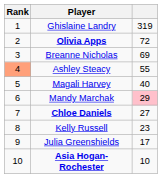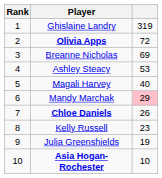 <table class="wikitable" style="font-size:95%; text-align:center;">
 <tr>
 <th style="width:25px;">Rank</th>
 <th style="width:162px;">Player</th>
 <th style="width:35px;"></th>
 </tr>
 <tr>
 <td>1</td>
 <td><a href='#'>Ghislaine Landry</a></td>
 <td>319</td>
 </tr>
 <tr>
 <td>2</td>
 <td><strong><a href='#'>Olivia Apps</a></strong></td>
 <td>72</td>
 </tr>
 <tr>
 <td>3</td>
 <td><a href='#'>Breanne Nicholas</a></td>
 <td>69</td>
 </tr>
 <tr>
-<td style="background: lightsalmon;">4</td>
+<td>4</td>
 <td><a href='#'>Ashley Steacy</a></td>
-<td>55</td>
+<td>53</td>
 </tr>
 <tr>
 <td>5</td>
 <td><a href='#'>Magali Harvey</a></td>
 <td>40</td>
 </tr>
 <tr>
 <td>6</td>
 <td><a href='#'>Mandy Marchak</a></td>
 <td style="background: pink;">29</td>
 </tr>
 <tr>
 <td>7</td>
 <td><strong><a href='#'>Chloe Daniels</a></strong></td>
-<td>27</td>
+<td>26</td>
 </tr>
 <tr>
 <td>8</td>
 <td><a href='#'>Kelly Russell</a></td>
 <td>23</td>
 </tr>
 <tr>
 <td>9</td>
 <td><a href='#'>Julia Greenshields</a></td>
-<td>17</td>
+<td>19</td>
 </tr>
 <tr>
 <td>10</td>
 <td><strong><a href='#'>Asia Hogan-Rochester</a></strong></td>
 <td>10</td>
 </tr>
 </table>
